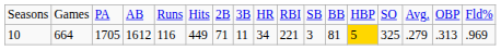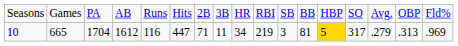 <table class="wikitable">
 <tr>
 <td>Seasons</td>
 <td>Games</td>
 <td><a href='#'>PA</a></td>
 <td><a href='#'>AB</a></td>
 <td><a href='#'>Runs</a></td>
 <td><a href='#'>Hits</a></td>
 <td><a href='#'>2B</a></td>
 <td><a href='#'>3B</a></td>
 <td><a href='#'>HR</a></td>
 <td><a href='#'>RBI</a></td>
 <td><a href='#'>SB</a></td>
 <td><a href='#'>BB</a></td>
 <td><a href='#'>HBP</a></td>
 <td><a href='#'>SO</a></td>
 <td><a href='#'>Avg.</a></td>
 <td><a href='#'>OBP</a></td>
 <td><a href='#'>Fld%</a></td>
 </tr>
 <tr>
 <td>10</td>
-<td>664</td>
-<td>1705</td>
+<td>665</td>
+<td>1704</td>
 <td>1612</td>
 <td>116</td>
-<td>449</td>
+<td>447</td>
 <td>71</td>
 <td>11</td>
 <td>34</td>
-<td>221</td>
+<td>219</td>
 <td>3</td>
 <td>81</td>
 <td style="background: gold;">5</td>
-<td>325</td>
+<td>317</td>
 <td>.279</td>
 <td>.313</td>
 <td>.969</td>
 </tr>
 </table>
